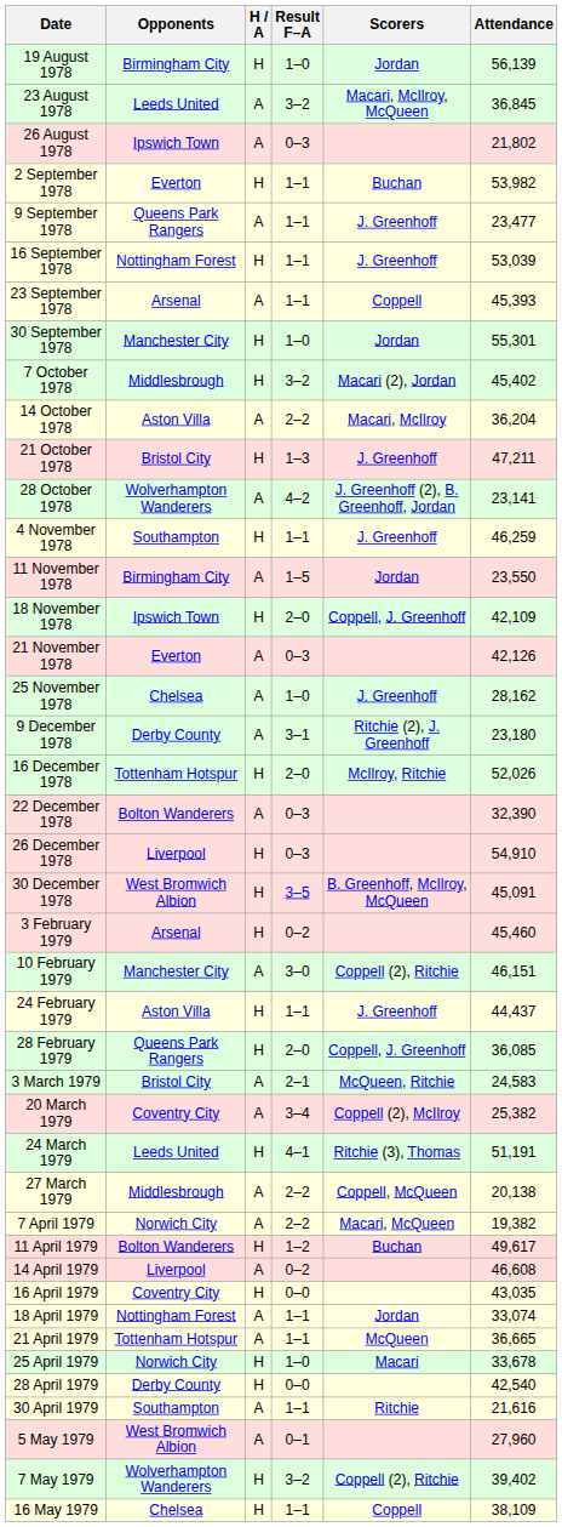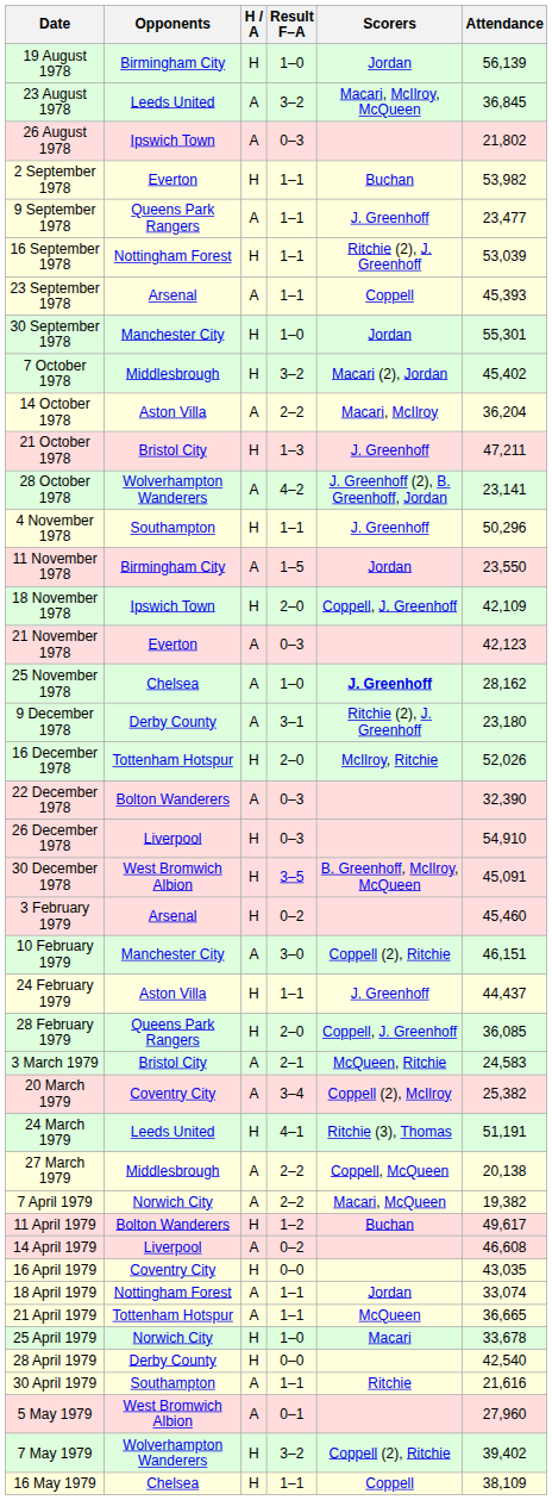 <table class="wikitable" style="text-align:center">
 <tr>
 <th>Date</th>
 <th>Opponents</th>
 <th>H / A</th>
 <th>Result<br>F–A</th>
 <th>Scorers</th>
 <th>Attendance</th>
 </tr>
 <tr bgcolor="#ddffdd">
 <td>19 August 1978</td>
 <td><a href='#'>Birmingham City</a></td>
 <td>H</td>
 <td>1–0</td>
 <td><a href='#'>Jordan</a></td>
 <td>56,139</td>
 </tr>
 <tr bgcolor="#ddffdd">
 <td>23 August 1978</td>
 <td><a href='#'>Leeds United</a></td>
 <td>A</td>
 <td>3–2</td>
 <td><a href='#'>Macari</a>, <a href='#'>McIlroy</a>, <a href='#'>McQueen</a></td>
 <td>36,845</td>
 </tr>
 <tr bgcolor="#ffdddd">
 <td>26 August 1978</td>
 <td><a href='#'>Ipswich Town</a></td>
 <td>A</td>
 <td>0–3</td>
 <td></td>
 <td>21,802</td>
 </tr>
 <tr bgcolor="#ffffdd">
 <td>2 September 1978</td>
 <td><a href='#'>Everton</a></td>
 <td>H</td>
 <td>1–1</td>
 <td><a href='#'>Buchan</a></td>
 <td>53,982</td>
 </tr>
 <tr bgcolor="#ffffdd">
 <td>9 September 1978</td>
 <td><a href='#'>Queens Park Rangers</a></td>
 <td>A</td>
 <td>1–1</td>
 <td><a href='#'>J. Greenhoff</a></td>
 <td>23,477</td>
 </tr>
 <tr bgcolor="#ffffdd">
 <td>16 September 1978</td>
 <td><a href='#'>Nottingham Forest</a></td>
 <td>H</td>
 <td>1–1</td>
-<td><a href='#'>J. Greenhoff</a></td>
+<td><a href='#'>Ritchie</a> (2), <a href='#'>J. Greenhoff</a></td>
 <td>53,039</td>
 </tr>
 <tr bgcolor="#ffffdd">
 <td>23 September 1978</td>
 <td><a href='#'>Arsenal</a></td>
 <td>A</td>
 <td>1–1</td>
 <td><a href='#'>Coppell</a></td>
 <td>45,393</td>
 </tr>
 <tr bgcolor="#ddffdd">
 <td>30 September 1978</td>
 <td><a href='#'>Manchester City</a></td>
 <td>H</td>
 <td>1–0</td>
 <td><a href='#'>Jordan</a></td>
 <td>55,301</td>
 </tr>
 <tr bgcolor="#ddffdd">
 <td>7 October 1978</td>
 <td><a href='#'>Middlesbrough</a></td>
 <td>H</td>
 <td>3–2</td>
 <td><a href='#'>Macari</a> (2), <a href='#'>Jordan</a></td>
 <td>45,402</td>
 </tr>
 <tr bgcolor="#ffffdd">
 <td>14 October 1978</td>
 <td><a href='#'>Aston Villa</a></td>
 <td>A</td>
 <td>2–2</td>
 <td><a href='#'>Macari</a>, <a href='#'>McIlroy</a></td>
 <td>36,204</td>
 </tr>
 <tr bgcolor="#ffdddd">
 <td>21 October 1978</td>
 <td><a href='#'>Bristol City</a></td>
 <td>H</td>
 <td>1–3</td>
 <td><a href='#'>J. Greenhoff</a></td>
 <td>47,211</td>
 </tr>
 <tr bgcolor="#ddffdd">
 <td>28 October 1978</td>
 <td><a href='#'>Wolverhampton Wanderers</a></td>
 <td>A</td>
 <td>4–2</td>
 <td><a href='#'>J. Greenhoff</a> (2), <a href='#'>B. Greenhoff</a>, <a href='#'>Jordan</a></td>
 <td>23,141</td>
 </tr>
 <tr bgcolor="#ffffdd">
 <td>4 November 1978</td>
 <td><a href='#'>Southampton</a></td>
 <td>H</td>
 <td>1–1</td>
 <td><a href='#'>J. Greenhoff</a></td>
-<td>46,259</td>
+<td>50,296</td>
 </tr>
 <tr bgcolor="#ffdddd">
 <td>11 November 1978</td>
 <td><a href='#'>Birmingham City</a></td>
 <td>A</td>
 <td>1–5</td>
 <td><a href='#'>Jordan</a></td>
 <td>23,550</td>
 </tr>
 <tr bgcolor="#ddffdd">
 <td>18 November 1978</td>
 <td><a href='#'>Ipswich Town</a></td>
 <td>H</td>
 <td>2–0</td>
 <td><a href='#'>Coppell</a>, <a href='#'>J. Greenhoff</a></td>
 <td>42,109</td>
 </tr>
 <tr bgcolor="#ffdddd">
 <td>21 November 1978</td>
 <td><a href='#'>Everton</a></td>
 <td>A</td>
 <td>0–3</td>
 <td></td>
-<td>42,126</td>
+<td>42,123</td>
 </tr>
 <tr bgcolor="#ddffdd">
 <td>25 November 1978</td>
 <td><a href='#'>Chelsea</a></td>
 <td>A</td>
 <td>1–0</td>
-<td><a href='#'>J. Greenhoff</a></td>
+<td><strong><a href='#'>J. Greenhoff</a></strong></td>
 <td>28,162</td>
 </tr>
 <tr bgcolor="#ddffdd">
 <td>9 December 1978</td>
 <td><a href='#'>Derby County</a></td>
 <td>A</td>
 <td>3–1</td>
 <td><a href='#'>Ritchie</a> (2), <a href='#'>J. Greenhoff</a></td>
 <td>23,180</td>
 </tr>
 <tr bgcolor="#ddffdd">
 <td>16 December 1978</td>
 <td><a href='#'>Tottenham Hotspur</a></td>
 <td>H</td>
 <td>2–0</td>
 <td><a href='#'>McIlroy</a>, <a href='#'>Ritchie</a></td>
 <td>52,026</td>
 </tr>
 <tr bgcolor="#ffdddd">
 <td>22 December 1978</td>
 <td><a href='#'>Bolton Wanderers</a></td>
 <td>A</td>
 <td>0–3</td>
 <td></td>
 <td>32,390</td>
 </tr>
 <tr bgcolor="#ffdddd">
 <td>26 December 1978</td>
 <td><a href='#'>Liverpool</a></td>
 <td>H</td>
 <td>0–3</td>
 <td></td>
 <td>54,910</td>
 </tr>
 <tr bgcolor="#ffdddd">
 <td>30 December 1978</td>
 <td><a href='#'>West Bromwich Albion</a></td>
 <td>H</td>
 <td><a href='#'>3–5</a></td>
 <td><a href='#'>B. Greenhoff</a>, <a href='#'>McIlroy</a>, <a href='#'>McQueen</a></td>
 <td>45,091</td>
 </tr>
 <tr bgcolor="#ffdddd">
 <td>3 February 1979</td>
 <td><a href='#'>Arsenal</a></td>
 <td>H</td>
 <td>0–2</td>
 <td></td>
 <td>45,460</td>
 </tr>
 <tr bgcolor="#ddffdd">
 <td>10 February 1979</td>
 <td><a href='#'>Manchester City</a></td>
 <td>A</td>
 <td>3–0</td>
 <td><a href='#'>Coppell</a> (2), <a href='#'>Ritchie</a></td>
 <td>46,151</td>
 </tr>
 <tr bgcolor="#ffffdd">
 <td>24 February 1979</td>
 <td><a href='#'>Aston Villa</a></td>
 <td>H</td>
 <td>1–1</td>
 <td><a href='#'>J. Greenhoff</a></td>
 <td>44,437</td>
 </tr>
 <tr bgcolor="#ddffdd">
 <td>28 February 1979</td>
 <td><a href='#'>Queens Park Rangers</a></td>
 <td>H</td>
 <td>2–0</td>
 <td><a href='#'>Coppell</a>, <a href='#'>J. Greenhoff</a></td>
 <td>36,085</td>
 </tr>
 <tr bgcolor="#ddffdd">
 <td>3 March 1979</td>
 <td><a href='#'>Bristol City</a></td>
 <td>A</td>
 <td>2–1</td>
 <td><a href='#'>McQueen</a>, <a href='#'>Ritchie</a></td>
 <td>24,583</td>
 </tr>
 <tr bgcolor="#ffdddd">
 <td>20 March 1979</td>
 <td><a href='#'>Coventry City</a></td>
 <td>A</td>
 <td>3–4</td>
 <td><a href='#'>Coppell</a> (2), <a href='#'>McIlroy</a></td>
 <td>25,382</td>
 </tr>
 <tr bgcolor="#ddffdd">
 <td>24 March 1979</td>
 <td><a href='#'>Leeds United</a></td>
 <td>H</td>
 <td>4–1</td>
 <td><a href='#'>Ritchie</a> (3), <a href='#'>Thomas</a></td>
 <td>51,191</td>
 </tr>
 <tr bgcolor="#ffffdd">
 <td>27 March 1979</td>
 <td><a href='#'>Middlesbrough</a></td>
 <td>A</td>
 <td>2–2</td>
 <td><a href='#'>Coppell</a>, <a href='#'>McQueen</a></td>
 <td>20,138</td>
 </tr>
 <tr bgcolor="#ffffdd">
 <td>7 April 1979</td>
 <td><a href='#'>Norwich City</a></td>
 <td>A</td>
 <td>2–2</td>
 <td><a href='#'>Macari</a>, <a href='#'>McQueen</a></td>
 <td>19,382</td>
 </tr>
 <tr bgcolor="#ffdddd">
 <td>11 April 1979</td>
 <td><a href='#'>Bolton Wanderers</a></td>
 <td>H</td>
 <td>1–2</td>
 <td><a href='#'>Buchan</a></td>
 <td>49,617</td>
 </tr>
 <tr bgcolor="#ffdddd">
 <td>14 April 1979</td>
 <td><a href='#'>Liverpool</a></td>
 <td>A</td>
 <td>0–2</td>
 <td></td>
 <td>46,608</td>
 </tr>
 <tr bgcolor="#ffffdd">
 <td>16 April 1979</td>
 <td><a href='#'>Coventry City</a></td>
 <td>H</td>
 <td>0–0</td>
 <td></td>
 <td>43,035</td>
 </tr>
 <tr bgcolor="#ffffdd">
 <td>18 April 1979</td>
 <td><a href='#'>Nottingham Forest</a></td>
 <td>A</td>
 <td>1–1</td>
 <td><a href='#'>Jordan</a></td>
 <td>33,074</td>
 </tr>
 <tr bgcolor="#ffffdd">
 <td>21 April 1979</td>
 <td><a href='#'>Tottenham Hotspur</a></td>
 <td>A</td>
 <td>1–1</td>
 <td><a href='#'>McQueen</a></td>
 <td>36,665</td>
 </tr>
 <tr bgcolor="#ddffdd">
 <td>25 April 1979</td>
 <td><a href='#'>Norwich City</a></td>
 <td>H</td>
 <td>1–0</td>
 <td><a href='#'>Macari</a></td>
 <td>33,678</td>
 </tr>
 <tr bgcolor="#ffffdd">
 <td>28 April 1979</td>
 <td><a href='#'>Derby County</a></td>
 <td>H</td>
 <td>0–0</td>
 <td></td>
 <td>42,540</td>
 </tr>
 <tr bgcolor="#ffffdd">
 <td>30 April 1979</td>
 <td><a href='#'>Southampton</a></td>
 <td>A</td>
 <td>1–1</td>
 <td><a href='#'>Ritchie</a></td>
 <td>21,616</td>
 </tr>
 <tr bgcolor="#ffdddd">
 <td>5 May 1979</td>
 <td><a href='#'>West Bromwich Albion</a></td>
 <td>A</td>
 <td>0–1</td>
 <td></td>
 <td>27,960</td>
 </tr>
 <tr bgcolor="#ddffdd">
 <td>7 May 1979</td>
 <td><a href='#'>Wolverhampton Wanderers</a></td>
 <td>H</td>
 <td>3–2</td>
 <td><a href='#'>Coppell</a> (2), <a href='#'>Ritchie</a></td>
 <td>39,402</td>
 </tr>
 <tr bgcolor="#ffffdd">
 <td>16 May 1979</td>
 <td><a href='#'>Chelsea</a></td>
 <td>H</td>
 <td>1–1</td>
 <td><a href='#'>Coppell</a></td>
 <td>38,109</td>
 </tr>
 </table>
